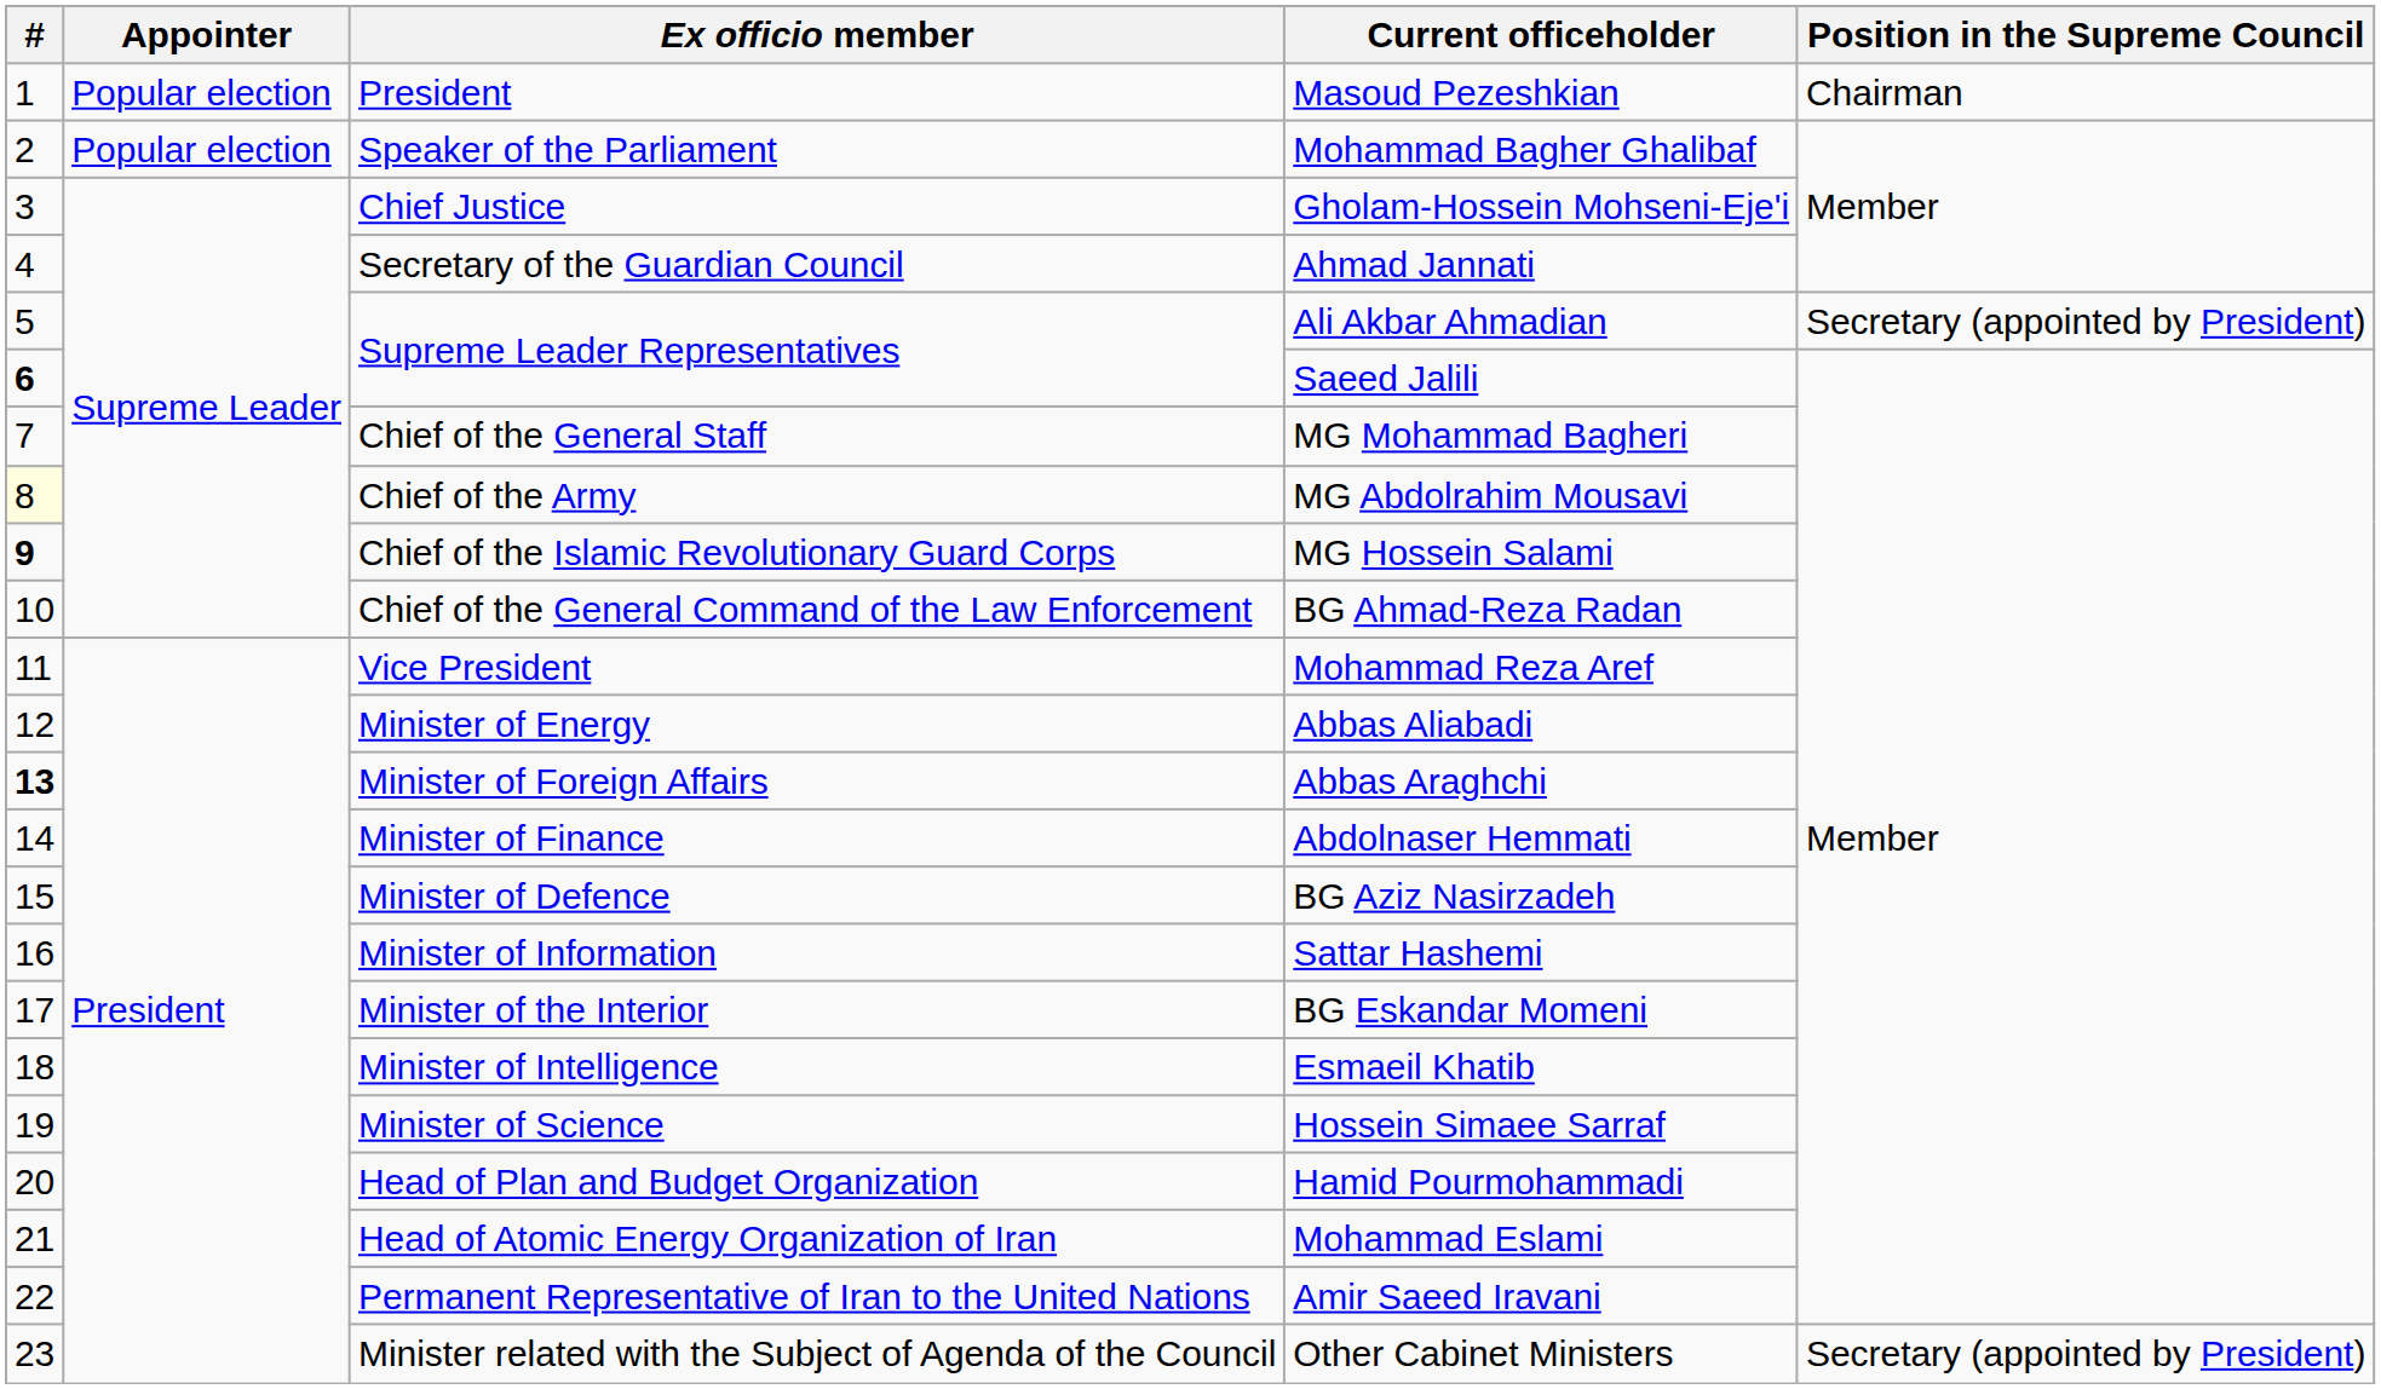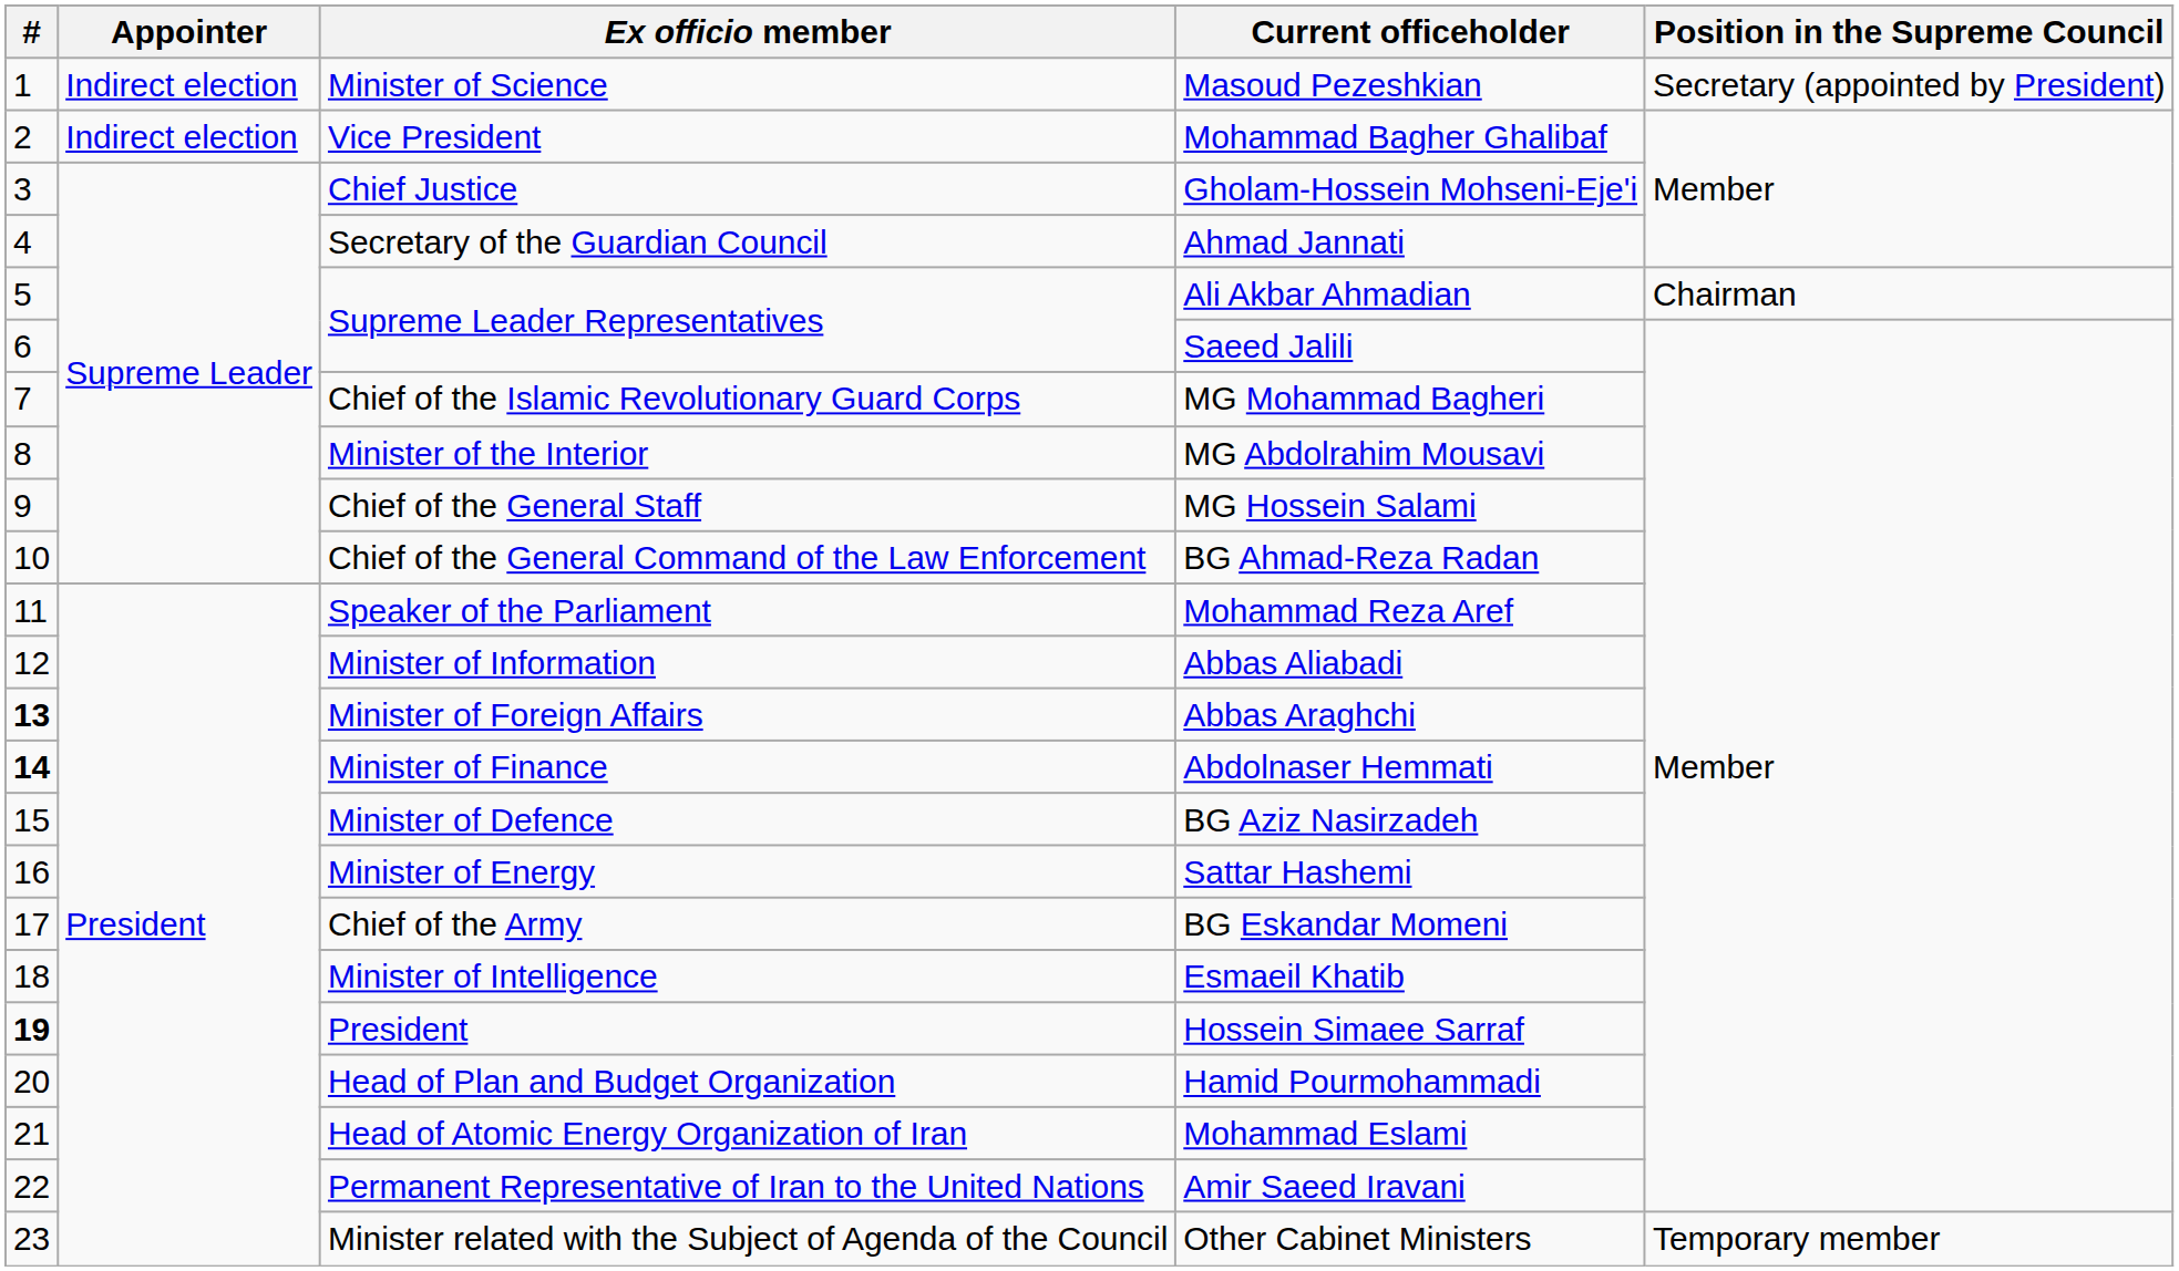 <table class="wikitable" style="font-size: 95%;">
 <tr>
 <th>#</th>
 <th>Appointer</th>
 <th><em>Ex officio</em> member</th>
 <th>Current officeholder</th>
 <th>Position in the Supreme Council</th>
 </tr>
 <tr>
 <td>1</td>
-<td><a href='#'>Popular election</a></td>
-<td><a href='#'>President</a></td>
+<td><a href='#'>Indirect election</a></td>
+<td><a href='#'>Minister of Science</a></td>
 <td><a href='#'>Masoud Pezeshkian</a></td>
-<td>Chairman</td>
+<td>Secretary (appointed by <a href='#'>President</a>)</td>
 </tr>
 <tr>
 <td>2</td>
-<td><a href='#'>Popular election</a></td>
-<td><a href='#'>Speaker of the Parliament</a></td>
+<td><a href='#'>Indirect election</a></td>
+<td><a href='#'>Vice President</a></td>
 <td><a href='#'>Mohammad Bagher Ghalibaf</a></td>
 <td rowspan="3">Member</td>
 </tr>
 <tr>
 <td>3</td>
 <td rowspan="8"><a href='#'>Supreme Leader</a></td>
 <td><a href='#'>Chief Justice</a></td>
 <td><a href='#'>Gholam-Hossein Mohseni-Eje'i</a></td>
 </tr>
 <tr>
 <td>4</td>
 <td>Secretary of the <a href='#'>Guardian Council</a></td>
 <td><a href='#'>Ahmad Jannati</a></td>
 </tr>
 <tr>
 <td>5</td>
 <td rowspan="2"><a href='#'>Supreme Leader Representatives</a></td>
 <td><a href='#'>Ali Akbar Ahmadian</a></td>
-<td>Secretary (appointed by <a href='#'>President</a>)</td>
+<td>Chairman</td>
 </tr>
 <tr>
-<td><strong>6</strong></td>
+<td>6</td>
 <td><a href='#'>Saeed Jalili</a></td>
 <td rowspan="17">Member</td>
 </tr>
 <tr>
 <td>7</td>
-<td>Chief of the <a href='#'>General Staff</a></td>
+<td>Chief of the <a href='#'>Islamic Revolutionary Guard Corps</a></td>
 <td>MG <a href='#'>Mohammad Bagheri</a></td>
 </tr>
 <tr>
-<td style="background: lightyellow;">8</td>
-<td>Chief of the <a href='#'>Army</a></td>
+<td>8</td>
+<td><a href='#'>Minister of the Interior</a></td>
 <td>MG <a href='#'>Abdolrahim Mousavi</a></td>
 </tr>
 <tr>
-<td><strong>9</strong></td>
-<td>Chief of the <a href='#'>Islamic Revolutionary Guard Corps</a></td>
+<td>9</td>
+<td>Chief of the <a href='#'>General Staff</a></td>
 <td>MG <a href='#'>Hossein Salami</a></td>
 </tr>
 <tr>
 <td>10</td>
 <td>Chief of the <a href='#'>General Command of the Law Enforcement</a></td>
 <td>BG <a href='#'>Ahmad-Reza Radan</a></td>
 </tr>
 <tr>
 <td>11</td>
 <td rowspan="13"><a href='#'>President</a></td>
-<td><a href='#'>Vice President</a></td>
+<td><a href='#'>Speaker of the Parliament</a></td>
 <td><a href='#'>Mohammad Reza Aref</a></td>
 </tr>
 <tr>
 <td>12</td>
-<td><a href='#'>Minister of Energy</a></td>
+<td><a href='#'>Minister of Information</a></td>
 <td><a href='#'>Abbas Aliabadi</a></td>
 </tr>
 <tr>
 <td><strong>13</strong></td>
 <td><a href='#'>Minister of Foreign Affairs</a></td>
 <td><a href='#'>Abbas Araghchi</a></td>
 </tr>
 <tr>
-<td>14</td>
+<td><strong>14</strong></td>
 <td><a href='#'>Minister of Finance</a></td>
 <td><a href='#'>Abdolnaser Hemmati</a></td>
 </tr>
 <tr>
 <td>15</td>
 <td><a href='#'>Minister of Defence</a></td>
 <td>BG <a href='#'>Aziz Nasirzadeh</a></td>
 </tr>
 <tr>
 <td>16</td>
-<td><a href='#'>Minister of Information</a></td>
+<td><a href='#'>Minister of Energy</a></td>
 <td><a href='#'>Sattar Hashemi</a></td>
 </tr>
 <tr>
 <td>17</td>
-<td><a href='#'>Minister of the Interior</a></td>
+<td>Chief of the <a href='#'>Army</a></td>
 <td>BG <a href='#'>Eskandar Momeni</a></td>
 </tr>
 <tr>
 <td>18</td>
 <td><a href='#'>Minister of Intelligence</a></td>
 <td><a href='#'>Esmaeil Khatib</a></td>
 </tr>
 <tr>
-<td>19</td>
-<td><a href='#'>Minister of Science</a></td>
+<td><strong>19</strong></td>
+<td><a href='#'>President</a></td>
 <td><a href='#'>Hossein Simaee Sarraf</a></td>
 </tr>
 <tr>
 <td>20</td>
 <td><a href='#'>Head of Plan and Budget Organization</a></td>
 <td><a href='#'>Hamid Pourmohammadi</a></td>
 </tr>
 <tr>
 <td>21</td>
 <td><a href='#'>Head of Atomic Energy Organization of Iran</a></td>
 <td><a href='#'>Mohammad Eslami</a></td>
 </tr>
 <tr>
 <td>22</td>
 <td><a href='#'>Permanent Representative of Iran to the United Nations</a></td>
 <td><a href='#'>Amir Saeed Iravani</a></td>
 </tr>
 <tr>
 <td>23</td>
 <td>Minister related with the Subject of Agenda of the Council</td>
 <td>Other Cabinet Ministers</td>
-<td>Secretary (appointed by <a href='#'>President</a>)</td>
+<td>Temporary member</td>
 </tr>
 </table>
